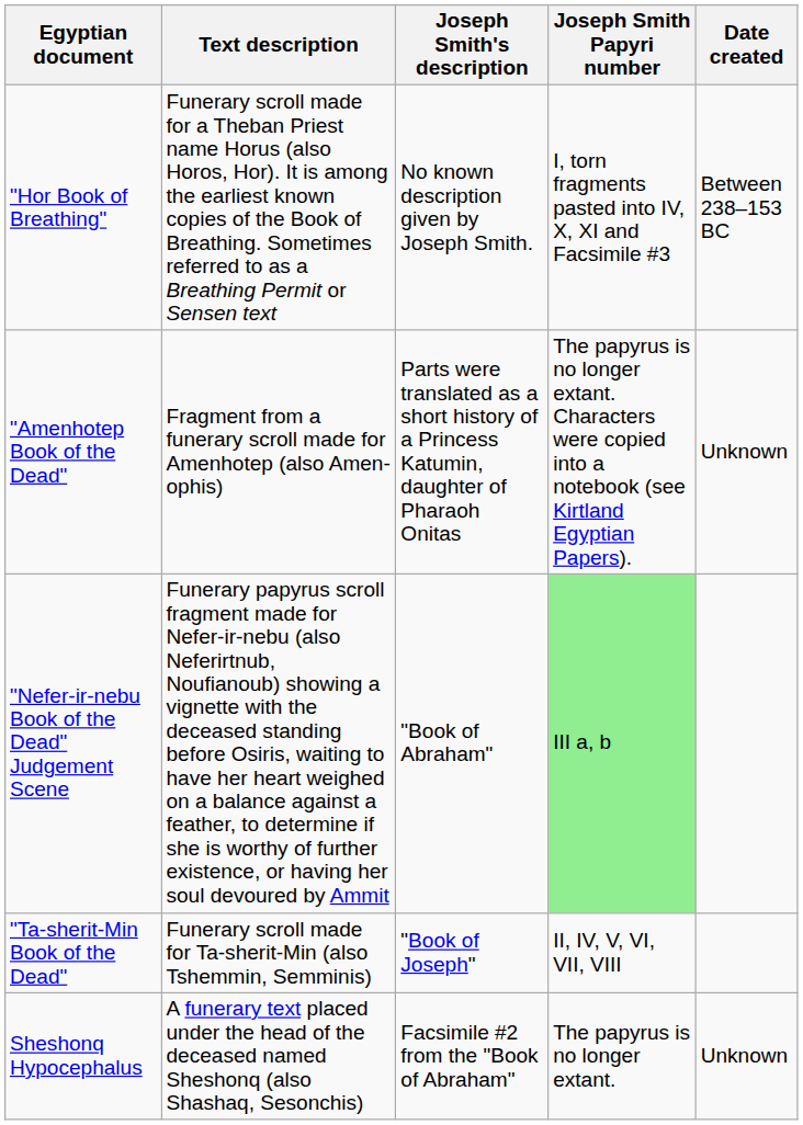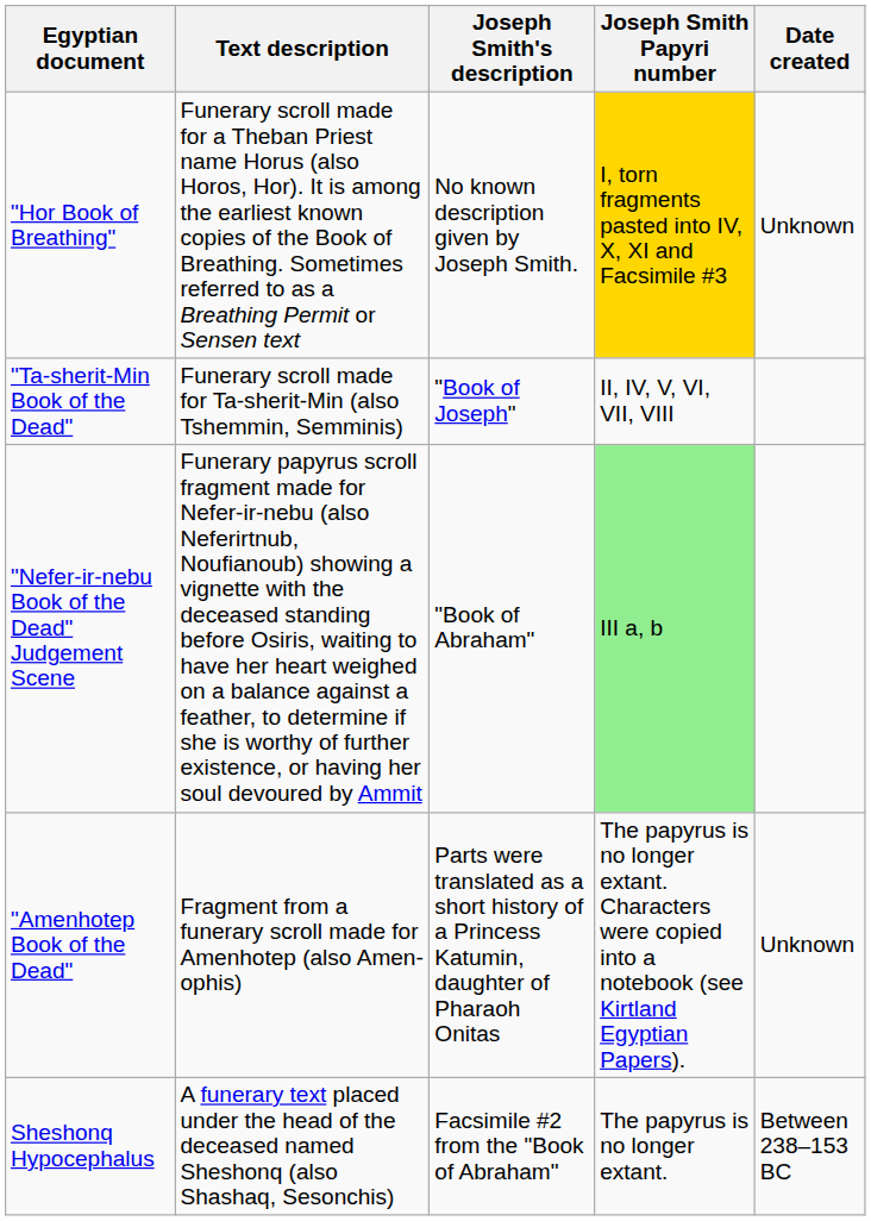 <table class="wikitable sortable">
 <tr>
 <th>Egyptian document</th>
 <th>Text description</th>
 <th>Joseph Smith's description</th>
 <th>Joseph Smith Papyri number</th>
 <th>Date created</th>
 </tr>
 <tr>
 <td><a href='#'>"Hor Book of Breathing"</a></td>
 <td>Funerary scroll made for a Theban Priest name Horus (also Horos, Hor). It is among the earliest known copies of the Book of Breathing. Sometimes referred to as a <em>Breathing Permit</em> or <em>Sensen text</em></td>
 <td>No known description given by Joseph Smith.</td>
-<td>I, torn fragments pasted into IV, X, XI and Facsimile #3</td>
-<td>Between 238–153 BC</td>
+<td style="background: gold;">I, torn fragments pasted into IV, X, XI and Facsimile #3</td>
+<td>Unknown</td>
+</tr>
+<tr>
+<td><a href='#'>"Ta-sherit-Min Book of the Dead"</a></td>
+<td>Funerary scroll made for Ta-sherit-Min (also Tshemmin, Semminis)</td>
+<td>"<a href='#'>Book of Joseph</a>"</td>
+<td>II, IV, V, VI, VII, VIII</td>
+<td></td>
+</tr>
+<tr>
+<td><a href='#'>"Nefer-ir-nebu Book of the Dead" Judgement Scene</a></td>
+<td>Funerary papyrus scroll fragment made for Nefer-ir-nebu (also Neferirtnub, Noufianoub) showing a vignette with the deceased standing before Osiris, waiting to have her heart weighed on a balance against a feather, to determine if she is worthy of further existence, or having her soul devoured by <a href='#'>Ammit</a></td>
+<td>"Book of Abraham"</td>
+<td style="background: lightgreen;">III a, b</td>
+<td></td>
 </tr>
 <tr>
 <td><a href='#'>"Amenhotep Book of the Dead"</a></td>
 <td>Fragment from a funerary scroll made for Amenhotep (also Amen-ophis)</td>
 <td>Parts were translated as a short history of a Princess Katumin, daughter of Pharaoh Onitas</td>
 <td>The papyrus is no longer extant.  Characters were copied into a notebook (see <a href='#'>Kirtland Egyptian Papers</a>).</td>
 <td>Unknown</td>
 </tr>
 <tr>
-<td><a href='#'>"Nefer-ir-nebu Book of the Dead" Judgement Scene</a></td>
-<td>Funerary papyrus scroll fragment made for Nefer-ir-nebu (also Neferirtnub, Noufianoub) showing a vignette with the deceased standing before Osiris, waiting to have her heart weighed on a balance against a feather, to determine if she is worthy of further existence, or having her soul devoured by <a href='#'>Ammit</a></td>
-<td>"Book of Abraham"</td>
-<td style="background: lightgreen;">III a, b</td>
-<td></td>
-</tr>
-<tr>
-<td><a href='#'>"Ta-sherit-Min Book of the Dead"</a></td>
-<td>Funerary scroll made for Ta-sherit-Min (also Tshemmin, Semminis)</td>
-<td>"<a href='#'>Book of Joseph</a>"</td>
-<td>II, IV, V, VI, VII, VIII</td>
-<td></td>
-</tr>
-<tr>
 <td><a href='#'>Sheshonq Hypocephalus</a></td>
 <td>A <a href='#'>funerary text</a> placed under the head of the deceased named Sheshonq (also Shashaq, Sesonchis)</td>
 <td>Facsimile #2 from the "Book of Abraham"</td>
 <td>The papyrus is no longer extant.</td>
-<td>Unknown</td>
+<td>Between 238–153 BC</td>
 </tr>
 </table>
